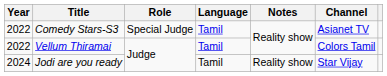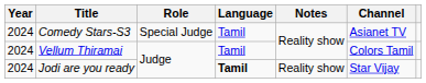 <table class="wikitable sortable plainrowheaders">
 <tr style="text-align:centre;">
 <th scope="col">Year</th>
 <th scope="col">Title</th>
 <th scope="col">Role</th>
 <th scope="col">Language</th>
 <th scope="col">Notes</th>
 <th scope="col">Channel</th>
 <th></th>
 </tr>
 <tr>
-<td>2022</td>
+<td>2024</td>
 <td><em>Comedy Stars-S3</em></td>
 <td>Special Judge</td>
 <td><a href='#'>Tamil</a></td>
 <td rowspan="2">Reality show</td>
 <td><a href='#'>Asianet TV</a></td>
 <td></td>
 </tr>
 <tr>
-<td>2022</td>
+<td>2024</td>
 <td><em><a href='#'>Vellum Thiramai</a></em></td>
 <td rowspan="2">Judge</td>
 <td><a href='#'>Tamil</a></td>
 <td><a href='#'>Colors Tamil</a></td>
 <td></td>
 </tr>
 <tr>
 <td>2024</td>
 <td><em>Jodi are you ready</em></td>
-<td>Tamil</td>
+<td><strong>Tamil</strong></td>
 <td rowspan="2">Reality show</td>
 <td><a href='#'>Star Vijay</a></td>
 <td></td>
 </tr>
 </table>
